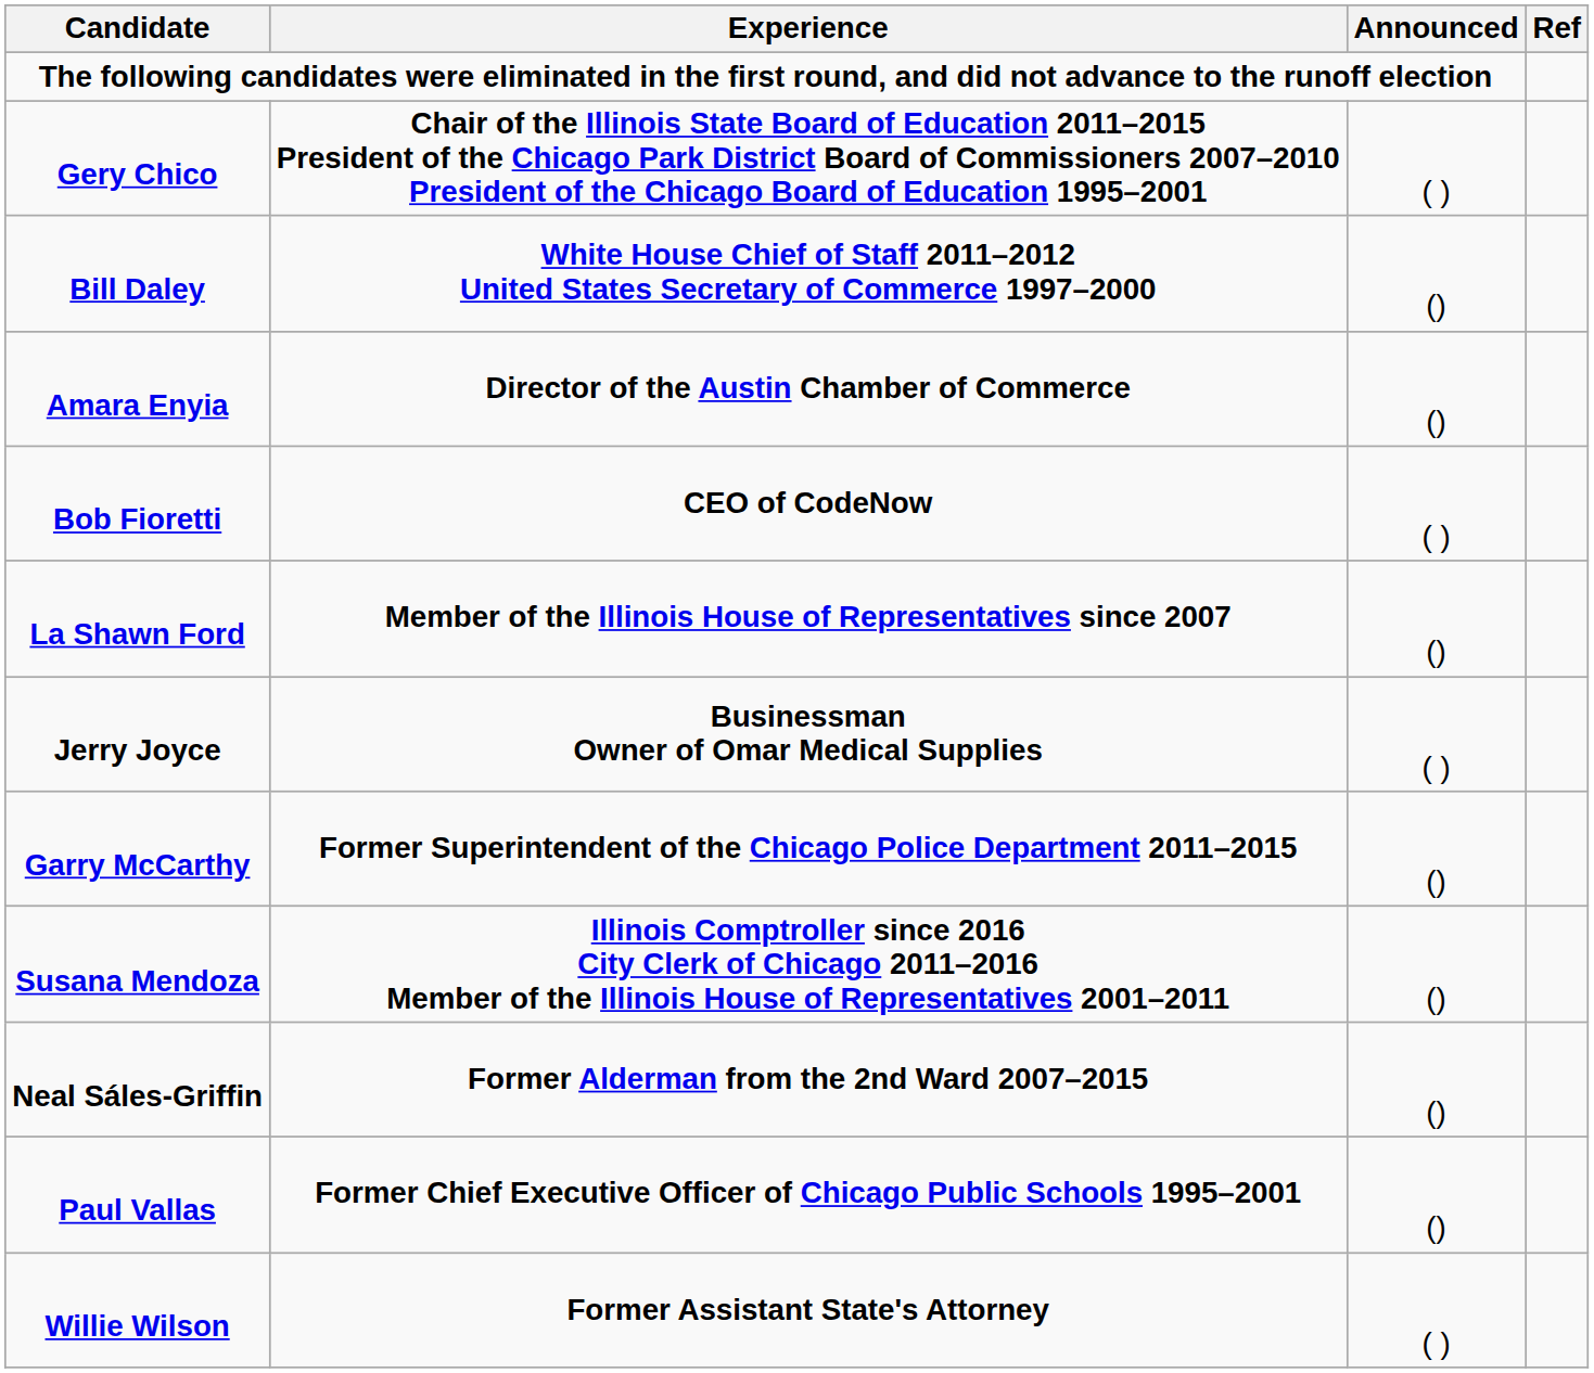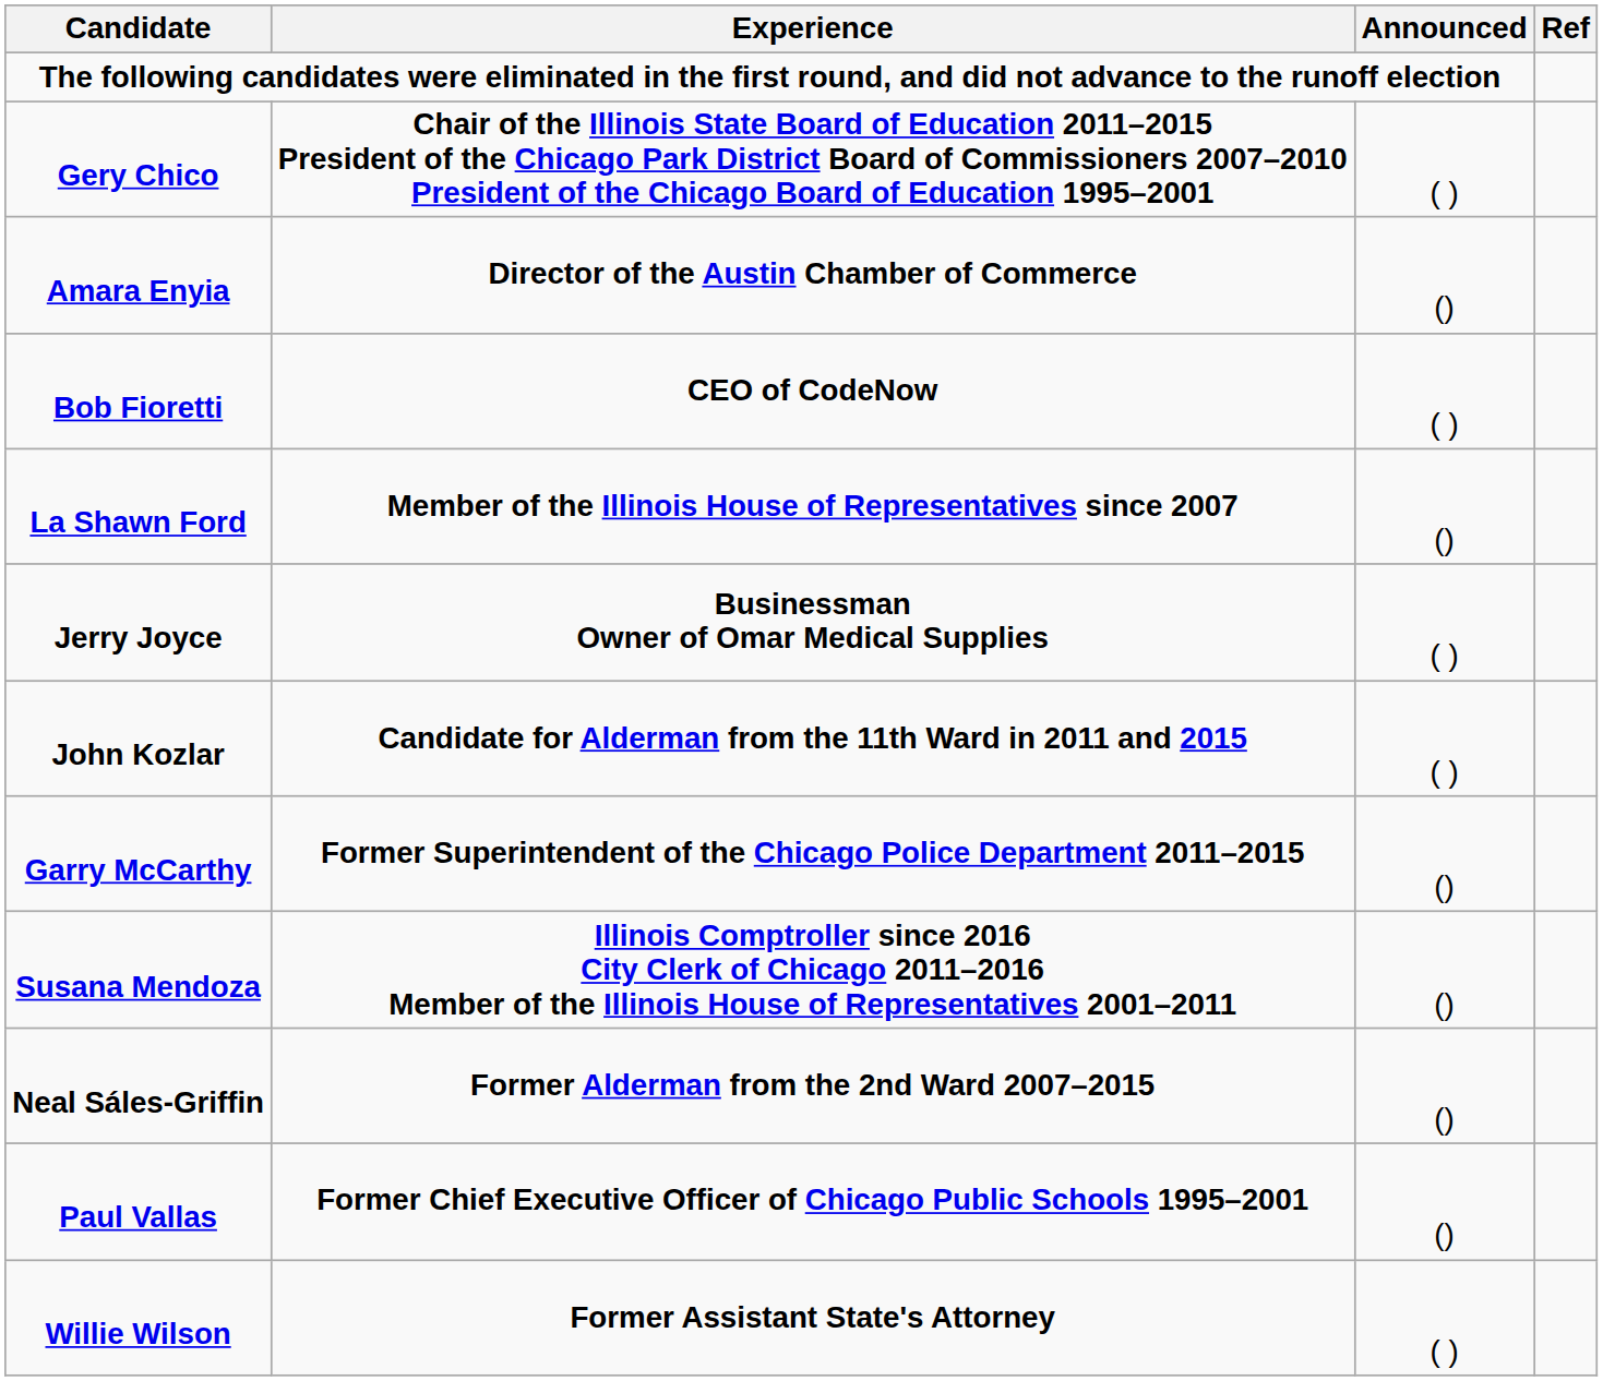 <table class="wikitable sortable" style="text-align:center">
 <tr>
 <th>Candidate</th>
 <th>Experience</th>
 <th>Announced</th>
 <th class="unsortable">Ref</th>
 </tr>
 <tr>
 <td colspan="3"><strong>The following candidates were eliminated in the first round, and did not advance to the runoff election</strong></td>
 <td></td>
 </tr>
 <tr>
 <td><br><strong><a href='#'>Gery Chico</a></strong></td>
 <td><strong>Chair of the <a href='#'>Illinois State Board of Education</a> 2011–2015</strong><br><strong>President of the <a href='#'>Chicago Park District</a> Board of Commissioners 2007–2010</strong><br><strong><a href='#'>President of the Chicago Board of Education</a> 1995–2001</strong></td>
 <td><br><br>( )</td>
-<td></td>
-</tr>
-<tr>
-<td><br><strong><a href='#'>Bill Daley</a></strong></td>
-<td><strong><a href='#'>White House Chief of Staff</a> 2011–2012</strong><br><strong><a href='#'>United States Secretary of Commerce</a> 1997–2000</strong></td>
-<td><br><br>()</td>
 <td></td>
 </tr>
 <tr>
 <td><br><strong><a href='#'>Amara Enyia</a></strong></td>
 <td><strong>Director of the <a href='#'>Austin</a> Chamber of Commerce</strong></td>
 <td><br><br>()</td>
 <td></td>
 </tr>
 <tr>
 <td><br><strong><a href='#'>Bob Fioretti</a></strong></td>
 <td><strong>CEO of CodeNow</strong></td>
 <td><br><br>( )</td>
 <td></td>
 </tr>
 <tr>
 <td><br><strong><a href='#'>La Shawn Ford</a></strong></td>
 <td><strong>Member of the <a href='#'>Illinois House of Representatives</a> since 2007</strong></td>
 <td><br><br>()</td>
 <td></td>
 </tr>
 <tr>
 <td><br><strong>Jerry Joyce</strong></td>
 <td><strong>Businessman<br>Owner of Omar Medical Supplies</strong></td>
+<td><br><br>( )</td>
+<td></td>
+</tr>
+<tr>
+<td><br><strong>John Kozlar</strong></td>
+<td><strong>Candidate for <a href='#'>Alderman</a> from the 11th Ward in 2011 and <a href='#'>2015</a></strong></td>
 <td><br><br>( )</td>
 <td></td>
 </tr>
 <tr>
 <td><br><strong><a href='#'>Garry McCarthy</a></strong></td>
 <td><strong>Former Superintendent of the <a href='#'>Chicago Police Department</a> 2011–2015</strong></td>
 <td><br><br>()</td>
 <td></td>
 </tr>
 <tr>
 <td><br><strong><a href='#'>Susana Mendoza</a></strong></td>
 <td><strong><a href='#'>Illinois Comptroller</a> since 2016<br><a href='#'>City Clerk of Chicago</a> 2011–2016<br>Member of the <a href='#'>Illinois House of Representatives</a> 2001–2011</strong></td>
 <td><br><br>()</td>
 <td></td>
 </tr>
 <tr>
 <td><br><strong>Neal Sáles-Griffin</strong></td>
 <td><strong>Former <a href='#'>Alderman</a> from the 2nd Ward 2007–2015</strong></td>
 <td><br><br>()</td>
 <td></td>
 </tr>
 <tr>
 <td><br><strong><a href='#'>Paul Vallas</a></strong></td>
 <td><strong>Former Chief Executive Officer of <a href='#'>Chicago Public Schools</a> 1995–2001</strong></td>
 <td><br><br>()</td>
 <td></td>
 </tr>
 <tr>
 <td><br><strong><a href='#'>Willie Wilson</a></strong></td>
 <td><strong>Former Assistant State's Attorney</strong></td>
 <td><br><br>( )</td>
 <td></td>
 </tr>
 </table>
